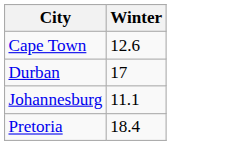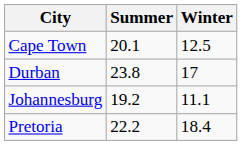 <table class="wikitable floatright">
 <tr>
 <th>City</th>
+<th>Summer</th>
 <th>Winter</th>
 </tr>
 <tr>
 <td><a href='#'>Cape Town</a></td>
-<td>12.6</td>
+<td>20.1</td>
+<td>12.5</td>
 </tr>
 <tr>
 <td><a href='#'>Durban</a></td>
+<td>23.8</td>
 <td>17</td>
 </tr>
 <tr>
 <td><a href='#'>Johannesburg</a></td>
+<td>19.2</td>
 <td>11.1</td>
 </tr>
 <tr>
 <td><a href='#'>Pretoria</a></td>
+<td>22.2</td>
 <td>18.4</td>
 </tr>
 </table>
